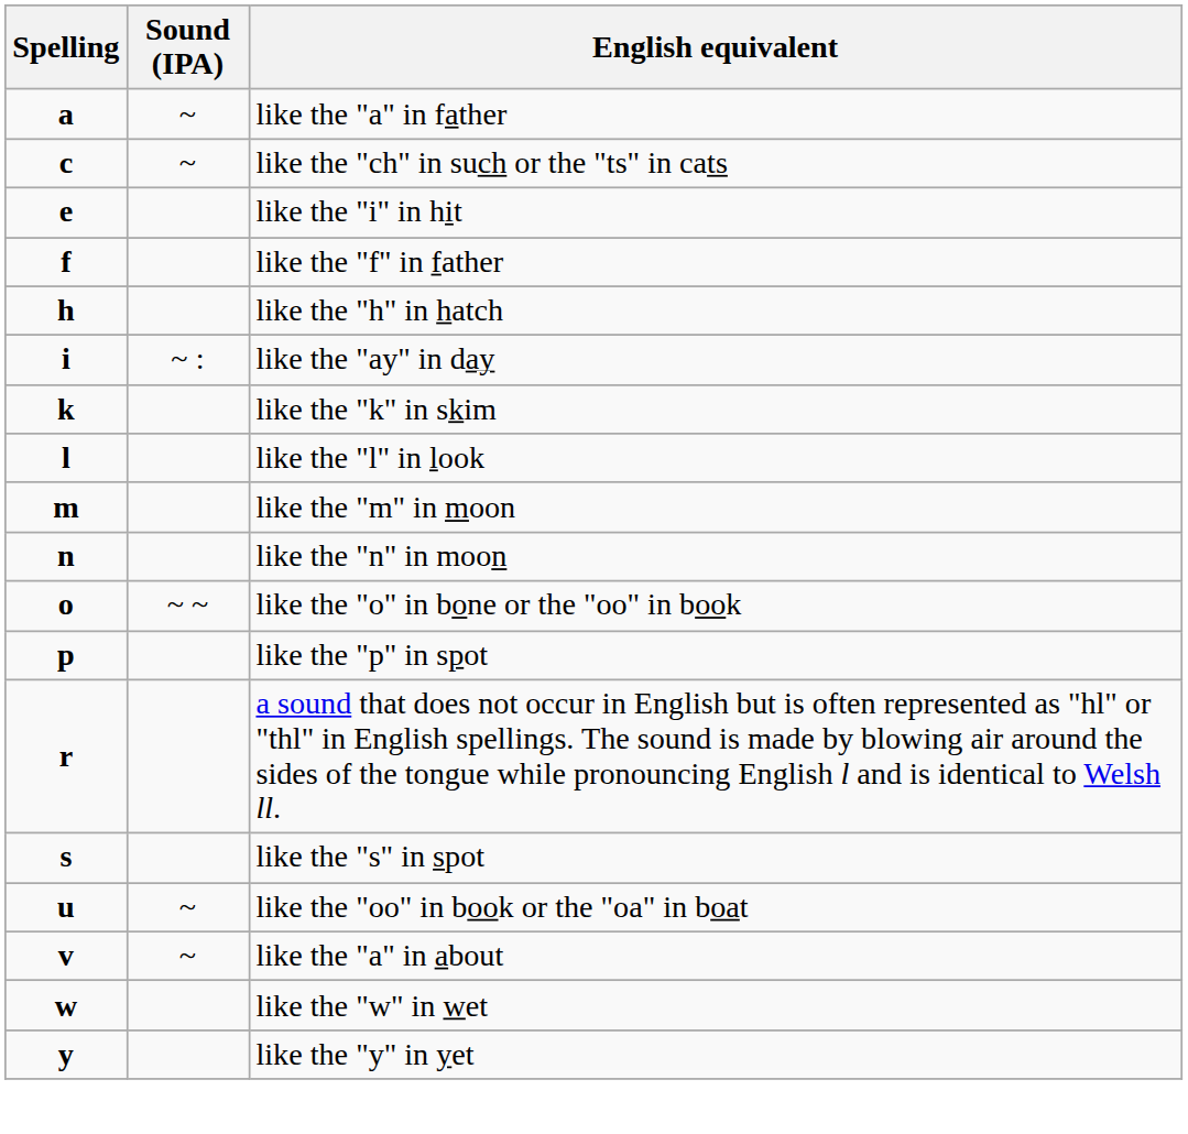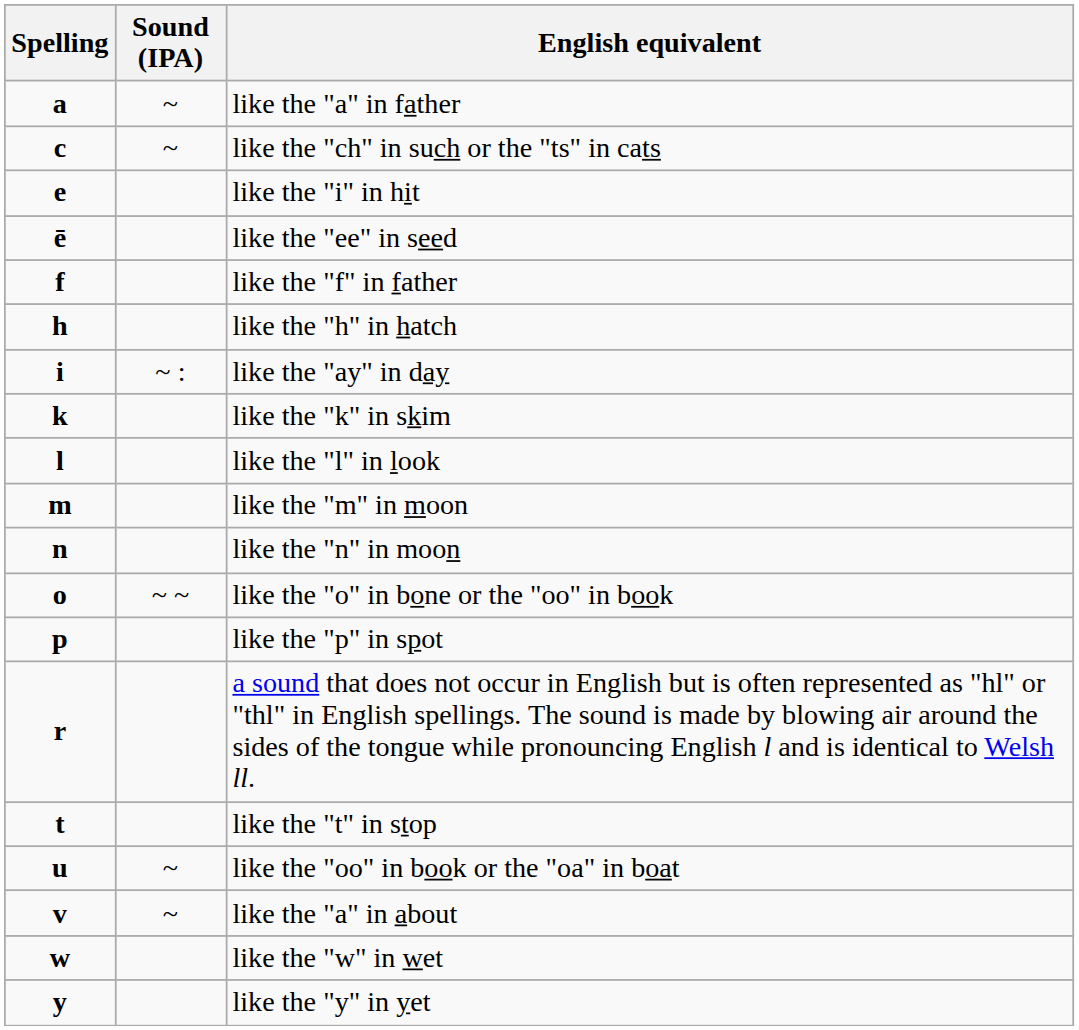 <table class="wikitable">
 <tr>
 <th>Spelling</th>
 <th>Sound (IPA)</th>
 <th>English equivalent</th>
 </tr>
 <tr>
 <td align="center"><strong>a</strong></td>
 <td align="center"> ~ </td>
 <td>like the "a" in f<u>a</u>ther</td>
 </tr>
 <tr>
 <td align="center"><strong>c</strong></td>
 <td align="center"> ~ </td>
 <td>like the "ch" in su<u>ch</u> or the "ts" in ca<u>ts</u></td>
 </tr>
 <tr>
 <td align="center"><strong>e</strong></td>
 <td align="center"></td>
 <td>like the "i" in h<u>i</u>t</td>
+</tr>
+<tr>
+<td align="center"><strong>ē</strong></td>
+<td align="center"></td>
+<td>like the "ee" in s<u>ee</u>d</td>
 </tr>
 <tr>
 <td align="center"><strong>f</strong></td>
 <td align="center"></td>
 <td>like the "f" in <u>f</u>ather</td>
 </tr>
 <tr>
 <td align="center"><strong>h</strong></td>
 <td align="center"></td>
 <td>like the "h" in <u>h</u>atch</td>
 </tr>
 <tr>
 <td align="center"><strong>i</strong></td>
 <td align="center"> ~ :</td>
 <td>like the "ay" in d<u>ay</u></td>
 </tr>
 <tr>
 <td align="center"><strong>k</strong></td>
 <td align="center"></td>
 <td>like the "k" in s<u>k</u>im</td>
 </tr>
 <tr>
 <td align="center"><strong>l</strong></td>
 <td align="center"></td>
 <td>like the "l" in <u>l</u>ook</td>
 </tr>
 <tr>
 <td align="center"><strong>m</strong></td>
 <td align="center"></td>
 <td>like the "m" in <u>m</u>oon</td>
 </tr>
 <tr>
 <td align="center"><strong>n</strong></td>
 <td align="center"></td>
 <td>like the "n" in moo<u>n</u></td>
 </tr>
 <tr>
 <td align="center"><strong>o</strong></td>
 <td align="center"> ~  ~ </td>
 <td>like the "o" in b<u>o</u>ne or the "oo" in b<u>oo</u>k</td>
 </tr>
 <tr>
 <td align="center"><strong>p</strong></td>
 <td align="center"></td>
 <td>like the "p" in s<u>p</u>ot</td>
 </tr>
 <tr>
 <td align="center"><strong>r</strong></td>
 <td align="center"></td>
 <td><a href='#'>a sound</a> that does not occur in English but is often represented as "hl" or "thl" in English spellings. The sound is made by blowing air around the sides of the tongue while pronouncing English <em>l</em> and is identical to <a href='#'>Welsh</a> <em>ll</em>.</td>
 </tr>
 <tr>
-<td align="center"><strong>s</strong></td>
+<td align="center"><strong>t</strong></td>
 <td align="center"></td>
-<td>like the "s" in <u>s</u>pot</td>
+<td>like the "t" in s<u>t</u>op</td>
 </tr>
 <tr>
 <td align="center"><strong>u</strong></td>
 <td align="center"> ~ </td>
 <td>like the "oo" in b<u>oo</u>k or the "oa" in b<u>oa</u>t</td>
 </tr>
 <tr>
 <td align="center"><strong>v</strong></td>
 <td align="center"> ~ </td>
 <td>like the "a" in <u>a</u>bout</td>
 </tr>
 <tr>
 <td align="center"><strong>w</strong></td>
 <td align="center"></td>
 <td>like the "w" in <u>w</u>et</td>
 </tr>
 <tr>
 <td align="center"><strong>y</strong></td>
 <td align="center"></td>
 <td>like the "y" in <u>y</u>et</td>
 </tr>
 </table>
